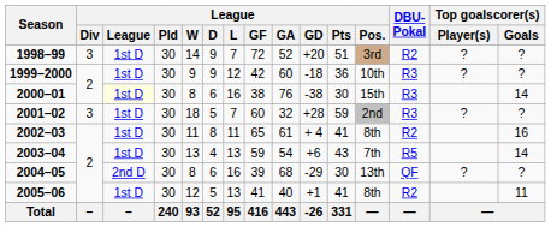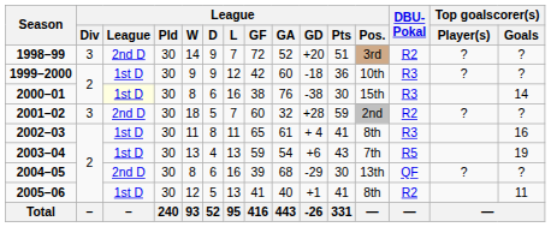 <table class="wikitable" width=100% style="font-size:90%; text-align:center;">
 <tr style="background:#f0f6ff;">
 <th rowspan=2>Season</th>
 <th colspan=11>League</th>
 <th rowspan=2><a href='#'>DBU-<br>Pokal</a></th>
 <th colspan=2>Top goalscorer(s)</th>
 </tr>
 <tr>
 <th>Div</th>
 <th>League</th>
 <th>Pld</th>
 <th>W</th>
 <th>D</th>
 <th>L</th>
 <th>GF</th>
 <th>GA</th>
 <th>GD</th>
 <th>Pts</th>
 <th>Pos.</th>
 <th>Player(s)</th>
 <th>Goals</th>
 </tr>
 <tr>
 <td><strong>1998–99</strong></td>
 <td>3</td>
-<td><a href='#'>1st D</a></td>
+<td><a href='#'>2nd D</a></td>
 <td>30</td>
 <td>14</td>
 <td>9</td>
 <td>7</td>
 <td>72</td>
 <td>52</td>
 <td>+20</td>
 <td>51</td>
 <td bgcolor=CFAA88>3rd</td>
 <td><a href='#'>R2</a></td>
 <td>?</td>
 <td>?</td>
 </tr>
 <tr>
 <td><strong>1999–2000</strong></td>
 <td rowspan=2>2</td>
 <td><a href='#'>1st D</a></td>
 <td>30</td>
 <td>9</td>
 <td>9</td>
 <td>12</td>
 <td>42</td>
 <td>60</td>
 <td>-18</td>
 <td>36</td>
 <td>10th</td>
 <td><a href='#'>R3</a></td>
 <td>?</td>
 <td>?</td>
 </tr>
 <tr>
 <td><strong>2000–01</strong></td>
 <td style="background: lightyellow;"><a href='#'>1st D</a></td>
 <td>30</td>
 <td>8</td>
 <td>6</td>
 <td>16</td>
 <td>38</td>
 <td>76</td>
 <td>-38</td>
 <td>30</td>
 <td>15th</td>
 <td><a href='#'>R3</a></td>
 <td> </td>
 <td>14</td>
 </tr>
 <tr>
 <td><strong>2001–02</strong></td>
 <td>3</td>
-<td><a href='#'>1st D</a></td>
+<td><a href='#'>2nd D</a></td>
 <td>30</td>
 <td>18</td>
 <td>5</td>
 <td>7</td>
 <td>60</td>
 <td>32</td>
 <td>+28</td>
 <td>59</td>
 <td style=background:silver>2nd</td>
-<td><a href='#'>R3</a></td>
+<td><a href='#'>R2</a></td>
 <td>?</td>
 <td>?</td>
 </tr>
 <tr>
 <td><strong>2002–03</strong></td>
 <td rowspan=4>2</td>
 <td><a href='#'>1st D</a></td>
 <td>30</td>
 <td>11</td>
 <td>8</td>
 <td>11</td>
 <td>65</td>
 <td>61</td>
 <td>+ 4</td>
 <td>41</td>
 <td>8th</td>
-<td><a href='#'>R2</a></td>
+<td><a href='#'>R3</a></td>
 <td> </td>
 <td>16</td>
 </tr>
 <tr>
 <td><strong>2003–04</strong></td>
 <td><a href='#'>1st D</a></td>
 <td>30</td>
 <td>13</td>
 <td>4</td>
 <td>13</td>
 <td>59</td>
 <td>54</td>
 <td>+6</td>
 <td>43</td>
 <td>7th</td>
 <td><a href='#'>R5</a></td>
 <td> </td>
-<td>14</td>
+<td>19</td>
 </tr>
 <tr>
 <td><strong>2004–05</strong></td>
 <td><a href='#'>2nd D</a></td>
 <td>30</td>
 <td>8</td>
 <td>6</td>
 <td>16</td>
 <td>39</td>
 <td>68</td>
 <td>-29</td>
 <td>30</td>
 <td>13th</td>
 <td><a href='#'>QF</a></td>
 <td>?</td>
 <td>?</td>
 </tr>
 <tr>
 <td><strong>2005–06</strong></td>
 <td><a href='#'>1st D</a></td>
 <td>30</td>
 <td>12</td>
 <td>5</td>
 <td>13</td>
 <td>41</td>
 <td>40</td>
 <td>+1</td>
 <td>41</td>
 <td>8th</td>
 <td><a href='#'>R2</a></td>
 <td> </td>
 <td>11</td>
 </tr>
 <tr>
 <th>Total</th>
 <th>–</th>
 <th>–</th>
 <th>240 </th>
 <th>93 </th>
 <th>52 </th>
 <th>95 </th>
 <th>416 </th>
 <th>443 </th>
 <th>-26 </th>
 <th>331 </th>
 <th>—</th>
 <th>—</th>
 <th colspan="2">—</th>
 </tr>
 </table>
